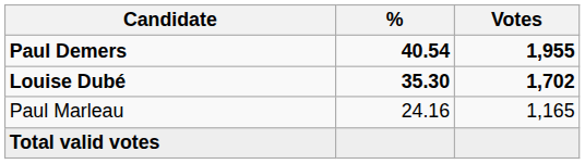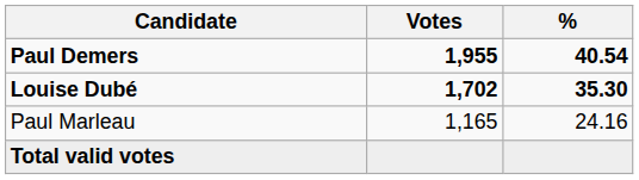 <table style="width:475px;" class="wikitable">
 <tr>
 <th align="center">Candidate</th>
+<th align="center">Votes</th>
 <th align="center">%</th>
-<th align="center">Votes</th>
 </tr>
 <tr>
 <td align="left"><strong>Paul Demers</strong></td>
+<td align="right"><strong>1,955</strong></td>
 <td align="right"><strong>40.54</strong></td>
-<td align="right"><strong>1,955</strong></td>
 </tr>
 <tr>
 <td align="left"><strong>Louise Dubé</strong></td>
+<td align="right"><strong>1,702</strong></td>
 <td align="right"><strong>35.30</strong></td>
-<td align="right"><strong>1,702</strong></td>
 </tr>
 <tr>
 <td align="left">Paul Marleau</td>
+<td align="right">1,165</td>
 <td align="right">24.16</td>
-<td align="right">1,165</td>
 </tr>
 <tr bgcolor="#EEEEEE">
 <td align="left"><strong>Total valid votes</strong></td>
 <td align="right"></td>
 <td align="right"></td>
 </tr>
 </table>
